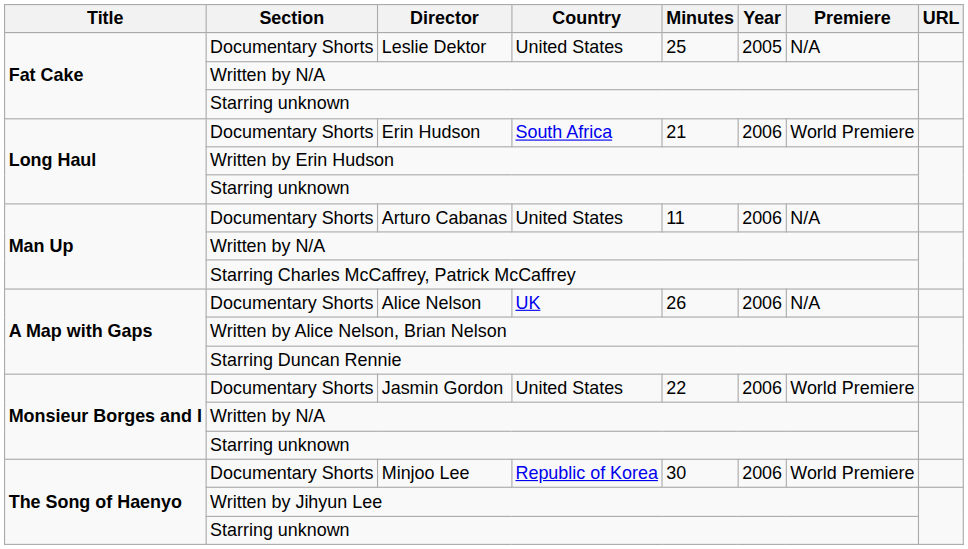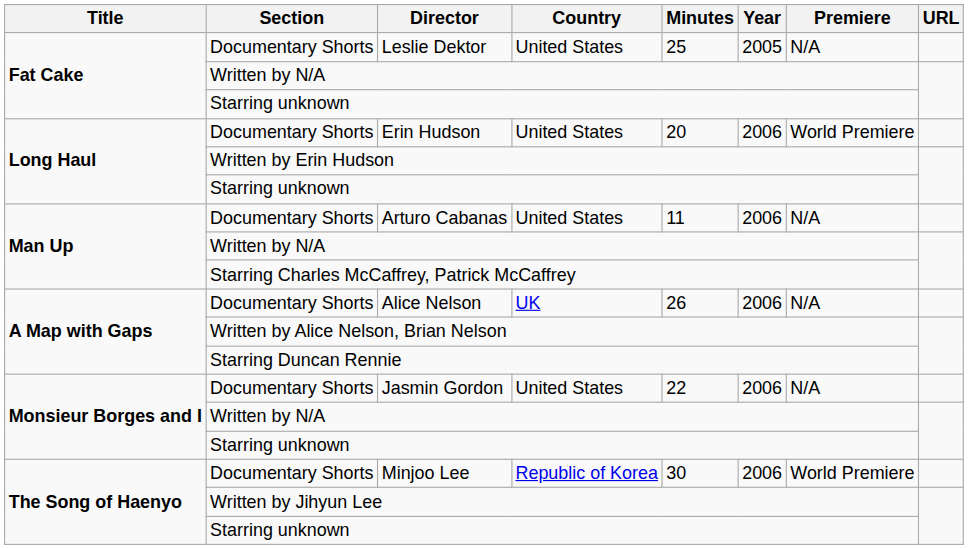 <table class="wikitable" style="text-align:left" div style="font-size:85%">
 <tr bgcolor="#ffffff">
 <th>Title</th>
 <th>Section</th>
 <th>Director</th>
 <th>Country</th>
 <th>Minutes</th>
 <th>Year</th>
 <th>Premiere</th>
 <th>URL</th>
 </tr>
 <tr>
 <td rowspan="3"><strong>Fat Cake</strong></td>
 <td>Documentary Shorts</td>
 <td>Leslie Dektor</td>
 <td>United States</td>
 <td>25</td>
 <td>2005</td>
 <td>N/A</td>
 <td></td>
 </tr>
 <tr>
 <td colspan="6">Written by N/A</td>
 </tr>
 <tr>
 <td colspan="6">Starring unknown</td>
 </tr>
 <tr>
 <td rowspan="3"><strong>Long Haul</strong></td>
 <td>Documentary Shorts</td>
 <td>Erin Hudson</td>
-<td><a href='#'>South Africa</a></td>
-<td>21</td>
+<td>United States</td>
+<td>20</td>
 <td>2006</td>
 <td>World Premiere</td>
 <td></td>
 </tr>
 <tr>
 <td colspan="6">Written by Erin Hudson</td>
 </tr>
 <tr>
 <td colspan="6">Starring unknown</td>
 </tr>
 <tr>
 <td rowspan="3"><strong>Man Up</strong></td>
 <td>Documentary Shorts</td>
 <td>Arturo Cabanas</td>
 <td>United States</td>
 <td>11</td>
 <td>2006</td>
 <td>N/A</td>
 <td></td>
 </tr>
 <tr>
 <td colspan="6">Written by N/A</td>
 </tr>
 <tr>
 <td colspan="6">Starring Charles McCaffrey, Patrick McCaffrey</td>
 </tr>
 <tr>
 <td rowspan="3"><strong>A Map with Gaps</strong></td>
 <td>Documentary Shorts</td>
 <td>Alice Nelson</td>
 <td><a href='#'>UK</a></td>
 <td>26</td>
 <td>2006</td>
 <td>N/A</td>
 <td></td>
 </tr>
 <tr>
 <td colspan="6">Written by Alice Nelson, Brian Nelson</td>
 </tr>
 <tr>
 <td colspan="6">Starring Duncan Rennie</td>
 </tr>
 <tr>
 <td rowspan="3"><strong>Monsieur Borges and I</strong></td>
 <td>Documentary Shorts</td>
 <td>Jasmin Gordon</td>
 <td>United States</td>
 <td>22</td>
 <td>2006</td>
-<td>World Premiere</td>
+<td>N/A</td>
 <td></td>
 </tr>
 <tr>
 <td colspan="6">Written by N/A</td>
 </tr>
 <tr>
 <td colspan="6">Starring unknown</td>
 </tr>
 <tr>
 <td rowspan="3"><strong>The Song of Haenyo</strong></td>
 <td>Documentary Shorts</td>
 <td>Minjoo Lee</td>
 <td><a href='#'>Republic of Korea</a></td>
 <td>30</td>
 <td>2006</td>
 <td>World Premiere</td>
 <td></td>
 </tr>
 <tr>
 <td colspan="6">Written by Jihyun Lee</td>
 </tr>
 <tr>
 <td colspan="6">Starring unknown</td>
 </tr>
 </table>
